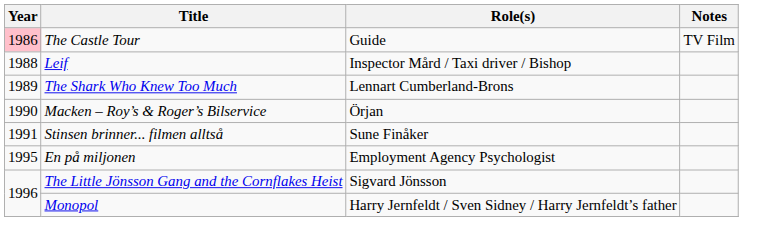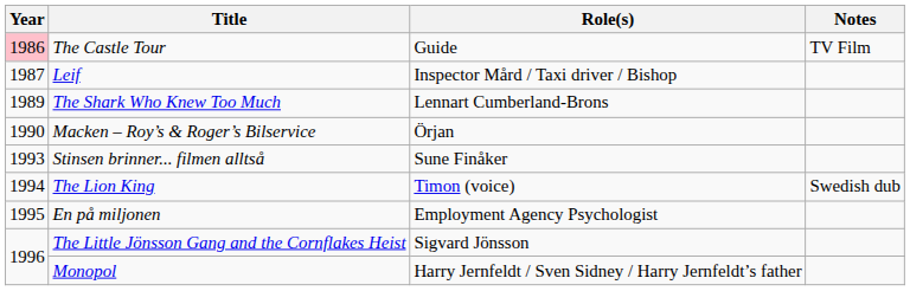 <table class="wikitable plainrowheaders sortable">
 <tr>
 <th scope="col">Year</th>
 <th scope="col">Title</th>
 <th scope="col">Role(s)</th>
 <th scope="col" class="unsortable">Notes</th>
 </tr>
 <tr>
 <td style="background: pink;">1986</td>
 <td><em>The Castle Tour</em></td>
 <td>Guide</td>
 <td>TV Film</td>
 </tr>
 <tr>
-<td>1988</td>
+<td>1987</td>
 <td><em><a href='#'>Leif</a></em></td>
 <td>Inspector Mård / Taxi driver / Bishop</td>
 <td></td>
 </tr>
 <tr>
 <td>1989</td>
 <td><em><a href='#'>The Shark Who Knew Too Much</a></em></td>
 <td>Lennart Cumberland-Brons</td>
 <td></td>
 </tr>
 <tr>
 <td>1990</td>
 <td><em>Macken – Roy’s & Roger’s Bilservice</em></td>
 <td>Örjan</td>
 <td></td>
 </tr>
 <tr>
-<td>1991</td>
+<td>1993</td>
 <td><em>Stinsen brinner... filmen alltså</em></td>
 <td>Sune Finåker</td>
 <td></td>
+</tr>
+<tr>
+<td>1994</td>
+<td><em><a href='#'>The Lion King</a></em></td>
+<td><a href='#'>Timon</a> (voice)</td>
+<td>Swedish dub</td>
 </tr>
 <tr>
 <td>1995</td>
 <td><em>En på miljonen</em></td>
 <td>Employment Agency Psychologist</td>
 <td></td>
 </tr>
 <tr>
 <td rowspan="2">1996</td>
 <td><em><a href='#'>The Little Jönsson Gang and the Cornflakes Heist</a></em></td>
 <td>Sigvard Jönsson</td>
 <td></td>
 </tr>
 <tr>
 <td><em><a href='#'>Monopol</a></em></td>
 <td>Harry Jernfeldt / Sven Sidney / Harry Jernfeldt’s father</td>
 <td></td>
 </tr>
 </table>
